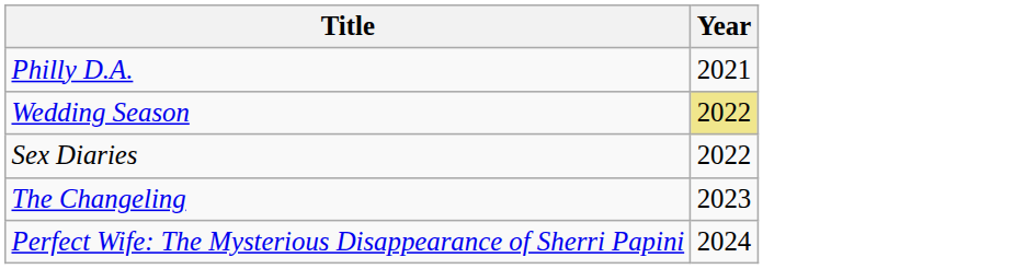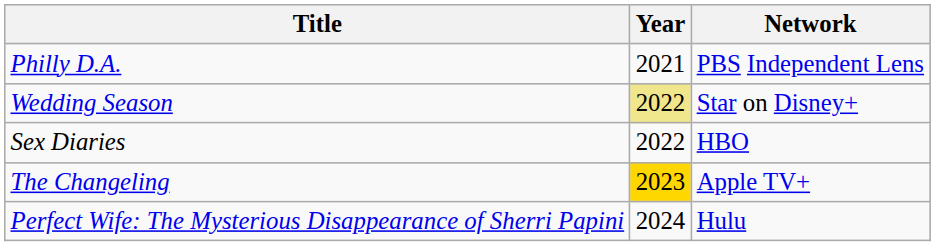 <table class="wikitable sortable">
 <tr>
 <th>Title</th>
 <th>Year</th>
+<th>Network</th>
 </tr>
 <tr>
 <td><em><a href='#'>Philly D.A.</a></em></td>
 <td>2021</td>
+<td><a href='#'>PBS</a> <a href='#'>Independent Lens</a></td>
 </tr>
 <tr>
 <td><em><a href='#'>Wedding Season</a></em></td>
 <td style="background: khaki;">2022</td>
+<td><a href='#'>Star</a> on <a href='#'>Disney+</a></td>
 </tr>
 <tr>
 <td><em>Sex Diaries</em></td>
 <td>2022</td>
+<td><a href='#'>HBO</a></td>
 </tr>
 <tr>
 <td><em><a href='#'>The Changeling</a></em></td>
-<td>2023</td>
+<td style="background: gold;">2023</td>
+<td><a href='#'>Apple TV+</a></td>
 </tr>
 <tr>
 <td><em><a href='#'>Perfect Wife: The Mysterious Disappearance of Sherri Papini</a></em></td>
 <td>2024</td>
+<td><a href='#'>Hulu</a></td>
 </tr>
 </table>
